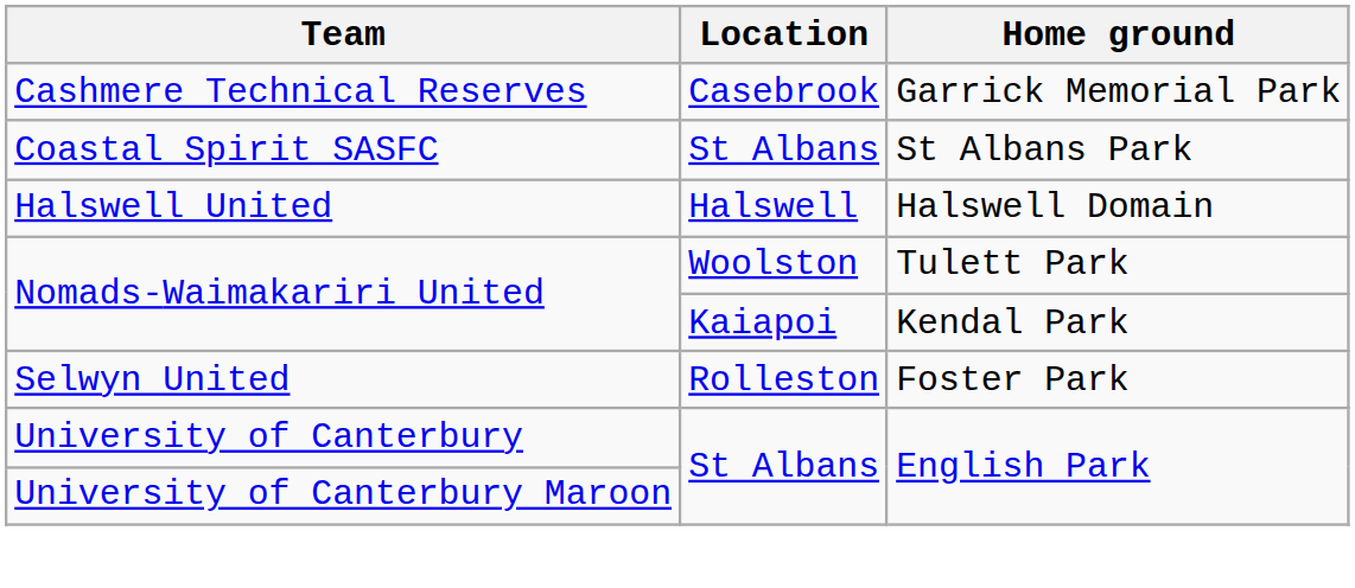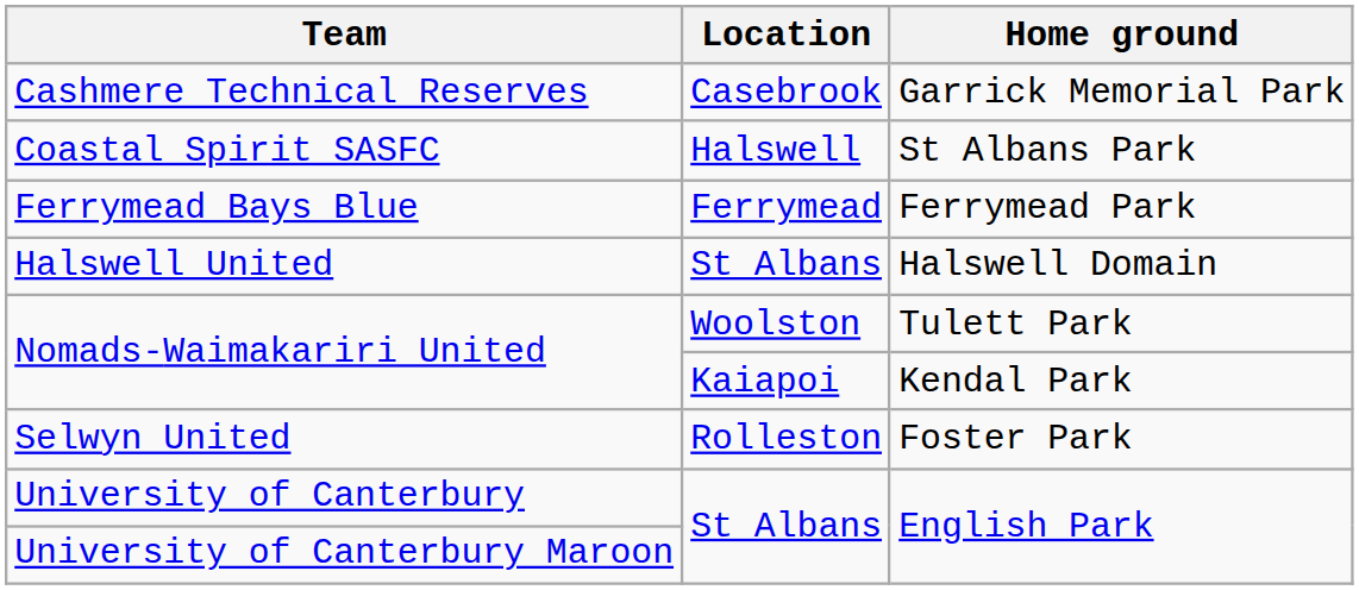 <table class="wikitable sortable">
 <tr>
 <th>Team</th>
 <th>Location</th>
 <th>Home ground</th>
 </tr>
 <tr>
 <td><a href='#'>Cashmere Technical Reserves</a></td>
 <td><a href='#'>Casebrook</a></td>
 <td>Garrick Memorial Park</td>
 </tr>
 <tr>
 <td><a href='#'>Coastal Spirit SASFC</a></td>
-<td><a href='#'>St Albans</a></td>
+<td><a href='#'>Halswell</a></td>
 <td>St Albans Park</td>
 </tr>
 <tr>
+<td><a href='#'>Ferrymead Bays Blue</a></td>
+<td><a href='#'>Ferrymead</a></td>
+<td>Ferrymead Park</td>
+</tr>
+<tr>
 <td><a href='#'>Halswell United</a></td>
-<td><a href='#'>Halswell</a></td>
+<td><a href='#'>St Albans</a></td>
 <td>Halswell Domain</td>
 </tr>
 <tr>
 <td rowspan=2><a href='#'>Nomads-</a><a href='#'>Waimakariri United</a></td>
 <td><a href='#'>Woolston</a></td>
 <td>Tulett Park</td>
 </tr>
 <tr>
 <td><a href='#'>Kaiapoi</a></td>
 <td>Kendal Park</td>
 </tr>
 <tr>
 <td><a href='#'>Selwyn United</a></td>
 <td><a href='#'>Rolleston</a></td>
 <td>Foster Park</td>
 </tr>
 <tr>
 <td><a href='#'>University of Canterbury</a></td>
 <td rowspan=2><a href='#'>St Albans</a></td>
 <td rowspan=2><a href='#'>English Park</a></td>
 </tr>
 <tr>
 <td><a href='#'>University of Canterbury Maroon</a></td>
 </tr>
 </table>
